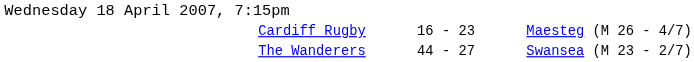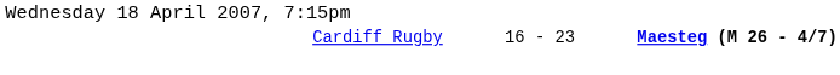 <table style="width:70%;" cellspacing="1">
 <tr>
 <th width=35%></th>
 <th width=15%></th>
 <th></th>
 </tr>
 <tr>
 <td>Wednesday 18 April 2007, 7:15pm</td>
 </tr>
 <tr style=font-size:90%>
 <td align=right><a href='#'>Cardiff Rugby</a></td>
 <td align=center>16 - 23</td>
-<td><a href='#'>Maesteg</a> (M 26 - 4/7)</td>
-</tr>
-<tr style=font-size:90%>
-<td align=right><a href='#'>The Wanderers</a></td>
-<td align=center>44 - 27</td>
-<td><a href='#'>Swansea</a> (M 23 - 2/7)</td>
+<td><strong><a href='#'>Maesteg</a> (M 26 - 4/7)</strong></td>
 </tr>
 </table>
